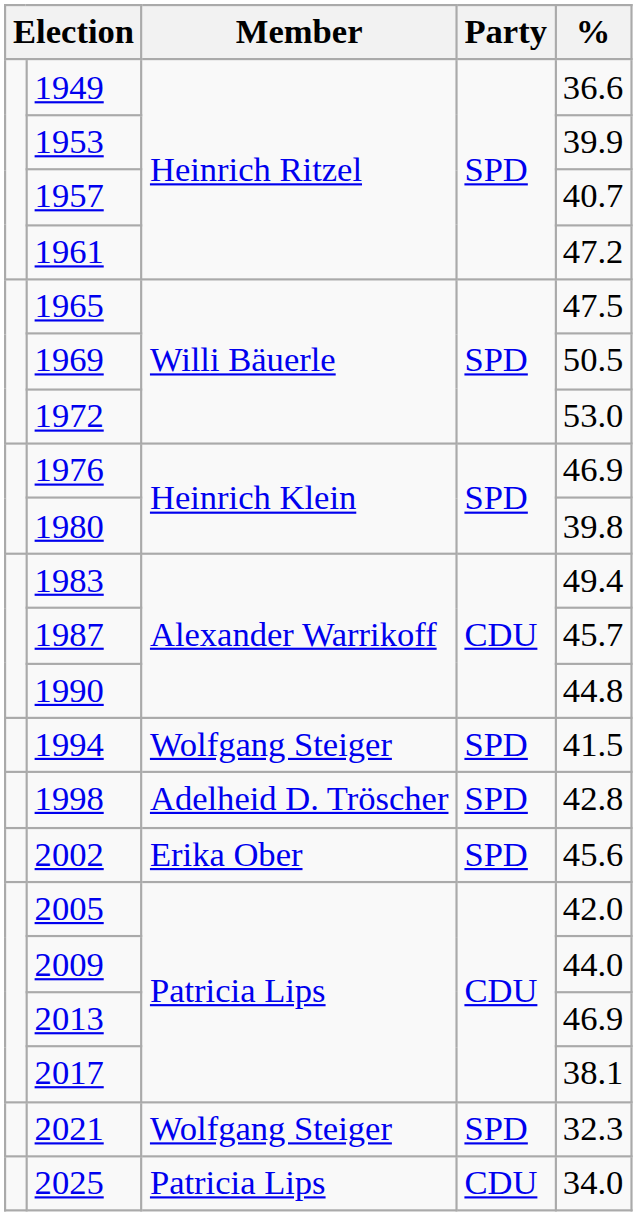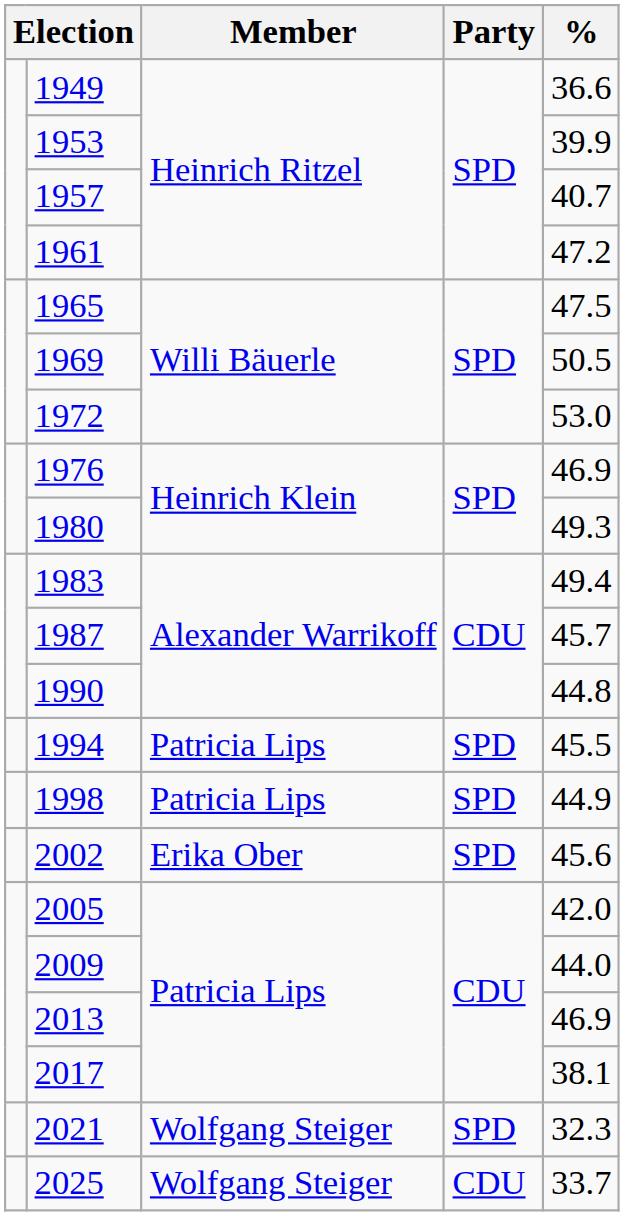 <table class=wikitable>
 <tr>
 <th colspan=2>Election</th>
 <th>Member</th>
 <th>Party</th>
 <th>%</th>
 </tr>
 <tr>
 <td rowspan=4 bgcolor=></td>
 <td><a href='#'>1949</a></td>
 <td rowspan=4><a href='#'>Heinrich Ritzel</a></td>
 <td rowspan=4><a href='#'>SPD</a></td>
 <td align=right>36.6</td>
 </tr>
 <tr>
 <td><a href='#'>1953</a></td>
 <td align=right>39.9</td>
 </tr>
 <tr>
 <td><a href='#'>1957</a></td>
 <td align=right>40.7</td>
 </tr>
 <tr>
 <td><a href='#'>1961</a></td>
 <td align=right>47.2</td>
 </tr>
 <tr>
 <td rowspan=3 bgcolor=></td>
 <td><a href='#'>1965</a></td>
 <td rowspan=3><a href='#'>Willi Bäuerle</a></td>
 <td rowspan=3><a href='#'>SPD</a></td>
 <td align=right>47.5</td>
 </tr>
 <tr>
 <td><a href='#'>1969</a></td>
 <td align=right>50.5</td>
 </tr>
 <tr>
 <td><a href='#'>1972</a></td>
 <td align=right>53.0</td>
 </tr>
 <tr>
 <td rowspan=2 bgcolor=></td>
 <td><a href='#'>1976</a></td>
 <td rowspan=2><a href='#'>Heinrich Klein</a></td>
 <td rowspan=2><a href='#'>SPD</a></td>
 <td align=right>46.9</td>
 </tr>
 <tr>
 <td><a href='#'>1980</a></td>
-<td align=right>39.8</td>
+<td align=right>49.3</td>
 </tr>
 <tr>
 <td rowspan=3 bgcolor=></td>
 <td><a href='#'>1983</a></td>
 <td rowspan=3><a href='#'>Alexander Warrikoff</a></td>
 <td rowspan=3><a href='#'>CDU</a></td>
 <td align=right>49.4</td>
 </tr>
 <tr>
 <td><a href='#'>1987</a></td>
 <td align=right>45.7</td>
 </tr>
 <tr>
 <td><a href='#'>1990</a></td>
 <td align=right>44.8</td>
 </tr>
 <tr>
 <td bgcolor=></td>
 <td><a href='#'>1994</a></td>
-<td><a href='#'>Wolfgang Steiger</a></td>
+<td><a href='#'>Patricia Lips</a></td>
 <td><a href='#'>SPD</a></td>
-<td align=right>41.5</td>
+<td align=right>45.5</td>
 </tr>
 <tr>
 <td bgcolor=></td>
 <td><a href='#'>1998</a></td>
-<td><a href='#'>Adelheid D. Tröscher</a></td>
+<td><a href='#'>Patricia Lips</a></td>
 <td><a href='#'>SPD</a></td>
-<td align=right>42.8</td>
+<td align=right>44.9</td>
 </tr>
 <tr>
 <td bgcolor=></td>
 <td><a href='#'>2002</a></td>
 <td><a href='#'>Erika Ober</a></td>
 <td><a href='#'>SPD</a></td>
 <td align=right>45.6</td>
 </tr>
 <tr>
 <td rowspan=4 bgcolor=></td>
 <td><a href='#'>2005</a></td>
 <td rowspan=4><a href='#'>Patricia Lips</a></td>
 <td rowspan=4><a href='#'>CDU</a></td>
 <td align=right>42.0</td>
 </tr>
 <tr>
 <td><a href='#'>2009</a></td>
 <td align=right>44.0</td>
 </tr>
 <tr>
 <td><a href='#'>2013</a></td>
 <td align=right>46.9</td>
 </tr>
 <tr>
 <td><a href='#'>2017</a></td>
 <td align=right>38.1</td>
 </tr>
 <tr>
 <td bgcolor=></td>
 <td><a href='#'>2021</a></td>
 <td><a href='#'>Wolfgang Steiger</a></td>
 <td><a href='#'>SPD</a></td>
 <td align=right>32.3</td>
 </tr>
 <tr>
 <td bgcolor=></td>
 <td><a href='#'>2025</a></td>
-<td><a href='#'>Patricia Lips</a></td>
+<td><a href='#'>Wolfgang Steiger</a></td>
 <td><a href='#'>CDU</a></td>
-<td align=right>34.0</td>
+<td align=right>33.7</td>
 </tr>
 </table>
